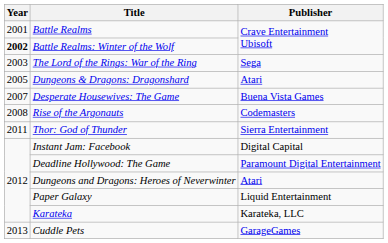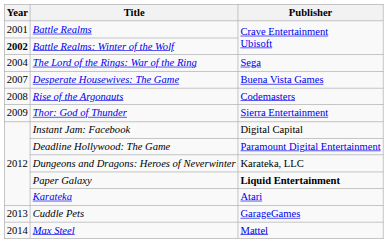 <table class="wikitable">
 <tr>
 <th>Year</th>
 <th>Title</th>
 <th>Publisher</th>
 </tr>
 <tr>
 <td>2001</td>
 <td><em><a href='#'>Battle Realms</a></em></td>
 <td rowspan="2"><a href='#'>Crave Entertainment</a><br><a href='#'>Ubisoft</a></td>
 </tr>
 <tr>
 <td><strong>2002</strong></td>
 <td><em><a href='#'>Battle Realms: Winter of the Wolf</a></em></td>
 </tr>
 <tr>
-<td>2003</td>
+<td>2004</td>
 <td><em><a href='#'>The Lord of the Rings: War of the Ring</a></em></td>
 <td><a href='#'>Sega</a></td>
-</tr>
-<tr>
-<td>2005</td>
-<td><em><a href='#'>Dungeons & Dragons: Dragonshard</a></em></td>
-<td><a href='#'>Atari</a></td>
 </tr>
 <tr>
 <td>2007</td>
 <td><em><a href='#'>Desperate Housewives: The Game</a></em></td>
 <td><a href='#'>Buena Vista Games</a></td>
 </tr>
 <tr>
 <td>2008</td>
 <td><em><a href='#'>Rise of the Argonauts</a></em></td>
 <td><a href='#'>Codemasters</a></td>
 </tr>
 <tr>
-<td>2011</td>
+<td>2009</td>
 <td><em><a href='#'>Thor: God of Thunder</a></em></td>
 <td><a href='#'>Sierra Entertainment</a></td>
 </tr>
 <tr>
 <td rowspan="5">2012</td>
 <td><em>Instant Jam: Facebook</em></td>
 <td>Digital Capital</td>
 </tr>
 <tr>
 <td><em>Deadline Hollywood: The Game</em></td>
 <td><a href='#'>Paramount Digital Entertainment</a></td>
 </tr>
 <tr>
 <td><em>Dungeons and Dragons: Heroes of Neverwinter</em></td>
-<td><a href='#'>Atari</a></td>
+<td>Karateka, LLC</td>
 </tr>
 <tr>
 <td><em>Paper Galaxy</em></td>
-<td>Liquid Entertainment</td>
+<td><strong>Liquid Entertainment</strong></td>
 </tr>
 <tr>
 <td><em><a href='#'>Karateka</a></em></td>
-<td>Karateka, LLC</td>
+<td><a href='#'>Atari</a></td>
 </tr>
 <tr>
 <td>2013</td>
 <td><em>Cuddle Pets</em></td>
 <td><a href='#'>GarageGames</a></td>
 </tr>
+<tr>
+<td>2014</td>
+<td><em><a href='#'>Max Steel</a></em></td>
+<td><a href='#'>Mattel</a></td>
+</tr>
 </table>
